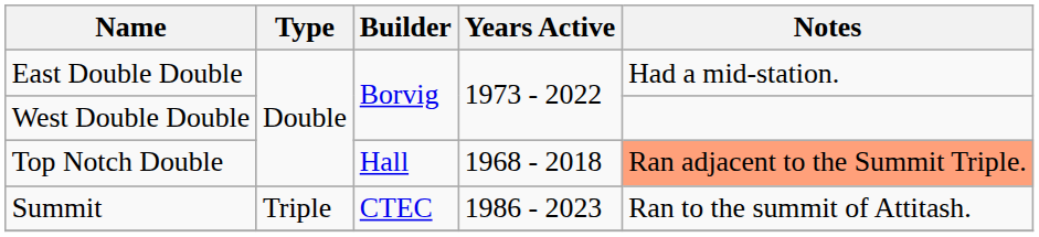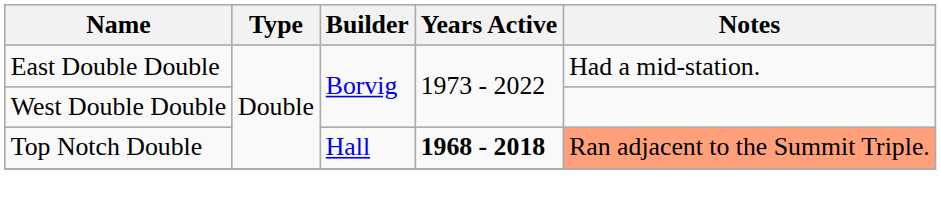 <table class="wikitable">
 <tr>
 <th>Name</th>
 <th>Type</th>
 <th>Builder</th>
 <th>Years Active</th>
 <th>Notes</th>
 </tr>
 <tr>
 <td>East Double Double</td>
 <td rowspan="3">Double</td>
 <td rowspan="2"><a href='#'>Borvig</a></td>
 <td rowspan="2">1973 - 2022</td>
 <td>Had a mid-station.</td>
 </tr>
 <tr>
 <td>West Double Double</td>
 <td></td>
 </tr>
 <tr>
 <td>Top Notch Double</td>
 <td><a href='#'>Hall</a></td>
-<td>1968 - 2018</td>
+<td><strong>1968 - 2018</strong></td>
 <td style="background: lightsalmon;">Ran adjacent to the Summit Triple.</td>
-</tr>
-<tr>
-<td>Summit</td>
-<td>Triple</td>
-<td><a href='#'>CTEC</a></td>
-<td>1986 - 2023</td>
-<td>Ran to the summit of Attitash.</td>
 </tr>
 <tr>
 </tr>
 </table>
